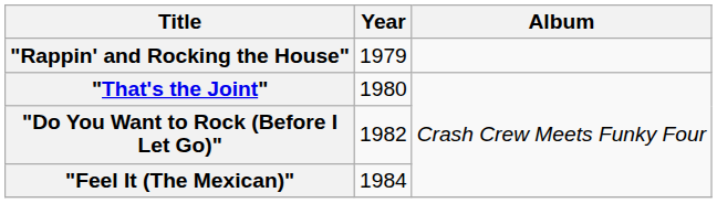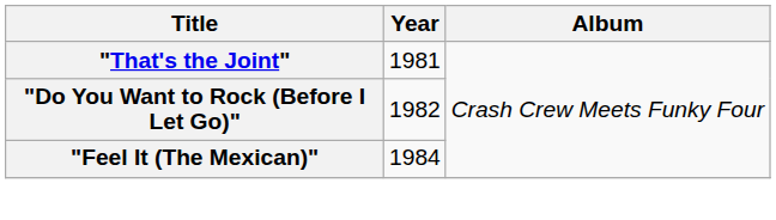 <table class="wikitable plainrowheaders" style="text-align:center;">
 <tr>
 <th scope="col" style="width:16em;">Title</th>
 <th scope="col">Year</th>
 <th scope="col">Album</th>
 </tr>
 <tr>
-<th scope="row">"Rappin' and Rocking the House"</th>
-<td>1979</td>
-<td></td>
-</tr>
-<tr>
 <th scope="row">"<a href='#'>That's the Joint</a>"</th>
-<td>1980</td>
+<td>1981</td>
 <td rowspan="3"><em>Crash Crew Meets Funky Four</em></td>
 </tr>
 <tr>
 <th scope="row">"Do You Want to Rock (Before I Let Go)"</th>
 <td>1982</td>
 </tr>
 <tr>
 <th scope="row">"Feel It (The Mexican)"</th>
 <td>1984</td>
 </tr>
 <tr>
 </tr>
 </table>
